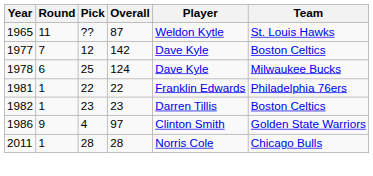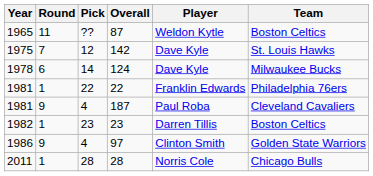 <table class="wikitable">
 <tr>
 <th>Year</th>
 <th>Round</th>
 <th>Pick</th>
 <th>Overall</th>
 <th>Player</th>
 <th>Team</th>
 </tr>
 <tr>
 <td>1965</td>
 <td>11</td>
 <td>??</td>
 <td>87</td>
 <td><a href='#'>Weldon Kytle</a></td>
-<td><a href='#'>St. Louis Hawks</a></td>
+<td><a href='#'>Boston Celtics</a></td>
 </tr>
 <tr>
-<td>1977</td>
+<td>1975</td>
 <td>7</td>
 <td>12</td>
 <td>142</td>
 <td><a href='#'>Dave Kyle</a></td>
-<td><a href='#'>Boston Celtics</a></td>
+<td><a href='#'>St. Louis Hawks</a></td>
 </tr>
 <tr>
 <td>1978</td>
 <td>6</td>
-<td>25</td>
+<td>14</td>
 <td>124</td>
 <td><a href='#'>Dave Kyle</a></td>
 <td><a href='#'>Milwaukee Bucks</a></td>
 </tr>
 <tr>
 <td>1981</td>
 <td>1</td>
 <td>22</td>
 <td>22</td>
 <td><a href='#'>Franklin Edwards</a></td>
 <td><a href='#'>Philadelphia 76ers</a></td>
+</tr>
+<tr>
+<td>1981</td>
+<td>9</td>
+<td>4</td>
+<td>187</td>
+<td><a href='#'>Paul Roba</a></td>
+<td><a href='#'>Cleveland Cavaliers</a></td>
 </tr>
 <tr>
 <td>1982</td>
 <td>1</td>
 <td>23</td>
 <td>23</td>
 <td><a href='#'>Darren Tillis</a></td>
 <td><a href='#'>Boston Celtics</a></td>
 </tr>
 <tr>
 <td>1986</td>
 <td>9</td>
 <td>4</td>
 <td>97</td>
 <td><a href='#'>Clinton Smith</a></td>
 <td><a href='#'>Golden State Warriors</a></td>
 </tr>
 <tr>
 <td>2011</td>
 <td>1</td>
 <td>28</td>
 <td>28</td>
 <td><a href='#'>Norris Cole</a></td>
 <td><a href='#'>Chicago Bulls</a></td>
 </tr>
 </table>
